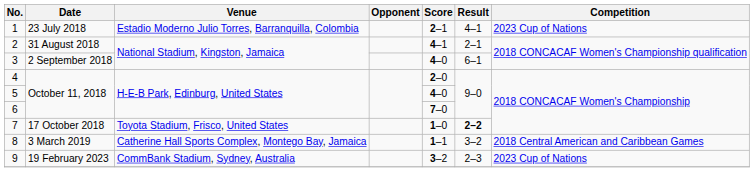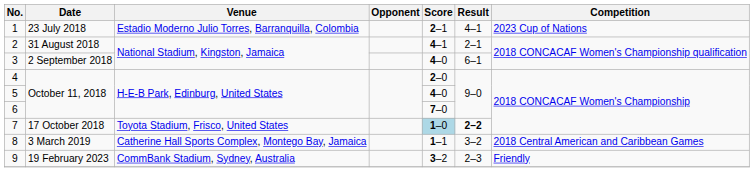 <table class="wikitable">
 <tr>
 <th>No.</th>
 <th>Date</th>
 <th>Venue</th>
 <th>Opponent</th>
 <th>Score</th>
 <th>Result</th>
 <th>Competition</th>
 </tr>
 <tr>
 <td style="text-align:center;">1</td>
 <td>23 July 2018</td>
 <td><a href='#'>Estadio Moderno Julio Torres</a>, <a href='#'>Barranquilla</a>, <a href='#'>Colombia</a></td>
 <td></td>
 <td style="text-align:center;"><strong>2</strong>–1</td>
 <td style="text-align:center;">4–1</td>
 <td><a href='#'>2023 Cup of Nations</a></td>
 </tr>
 <tr>
 <td style="text-align:center;">2</td>
 <td>31 August 2018</td>
 <td rowspan=2><a href='#'>National Stadium</a>, <a href='#'>Kingston</a>, <a href='#'>Jamaica</a></td>
 <td></td>
 <td style="text-align:center;"><strong>4</strong>–1</td>
 <td style="text-align:center;">2–1</td>
 <td rowspan=2><a href='#'>2018 CONCACAF Women's Championship qualification</a></td>
 </tr>
 <tr>
 <td style="text-align:center;">3</td>
 <td>2 September 2018</td>
 <td></td>
 <td style="text-align:center;"><strong>4</strong>–0</td>
 <td style="text-align:center;">6–1</td>
 </tr>
 <tr>
 <td style="text-align:center;">4</td>
 <td rowspan=3>October 11, 2018</td>
 <td rowspan=3><a href='#'>H-E-B Park</a>, <a href='#'>Edinburg</a>, <a href='#'>United States</a></td>
 <td rowspan=3></td>
 <td style="text-align:center;"><strong>2</strong>–0</td>
 <td rowspan=3 style="text-align:center;">9–0</td>
 <td rowspan=4><a href='#'>2018 CONCACAF Women's Championship</a></td>
 </tr>
 <tr style="text-align:center;">
 <td>5</td>
 <td><strong>4</strong>–0</td>
 </tr>
 <tr style="text-align:center;">
 <td>6</td>
 <td><strong>7</strong>–0</td>
 </tr>
 <tr>
 <td style="text-align:center;">7</td>
 <td>17 October 2018</td>
 <td><a href='#'>Toyota Stadium</a>, <a href='#'>Frisco</a>, <a href='#'>United States</a></td>
 <td></td>
-<td style="text-align:center;"><strong>1</strong>–0</td>
+<td style="background: lightblue; text-align:center;"><strong>1</strong>–0</td>
 <td style="text-align:center;"><strong>2–2</strong></td>
 </tr>
 <tr>
 <td style="text-align:center;">8</td>
 <td>3 March 2019</td>
 <td><a href='#'>Catherine Hall Sports Complex</a>, <a href='#'>Montego Bay</a>, <a href='#'>Jamaica</a></td>
 <td></td>
 <td align=center><strong>1</strong>–1</td>
 <td style="text-align:center;">3–2</td>
 <td><a href='#'>2018 Central American and Caribbean Games</a></td>
 </tr>
 <tr>
 <td style="text-align:center;">9</td>
 <td>19 February 2023</td>
 <td><a href='#'>CommBank Stadium</a>, <a href='#'>Sydney</a>, <a href='#'>Australia</a></td>
 <td></td>
 <td style="text-align:center;"><strong>3</strong>–2</td>
 <td align=center>2–3</td>
-<td><a href='#'>2023 Cup of Nations</a></td>
+<td><a href='#'>Friendly</a></td>
 </tr>
 <tr>
 </tr>
 </table>
